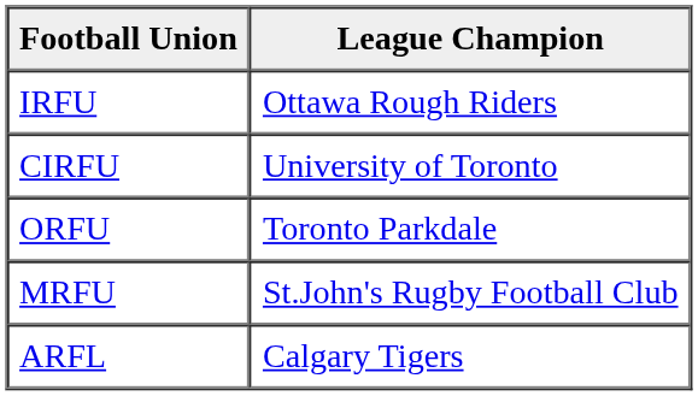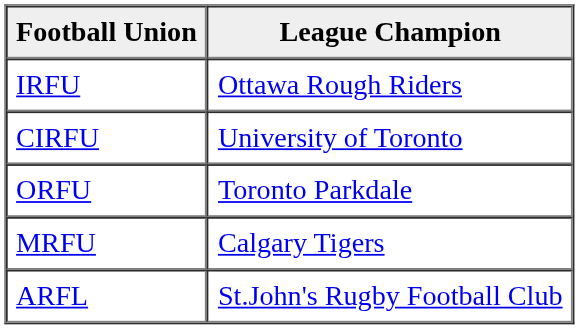 <table border="1" cellpadding="5" cellspacing="0" align="center">
 <tr>
 <th scope="col" style="background:#efefef;">Football Union</th>
 <th scope="col" style="background:#efefef;">League Champion</th>
 </tr>
 <tr>
 <td><a href='#'>IRFU</a></td>
 <td><a href='#'>Ottawa Rough Riders</a></td>
 </tr>
 <tr>
 <td><a href='#'>CIRFU</a></td>
 <td><a href='#'>University of Toronto</a></td>
 </tr>
 <tr>
 <td><a href='#'>ORFU</a></td>
 <td><a href='#'>Toronto Parkdale</a></td>
 </tr>
 <tr>
 <td><a href='#'>MRFU</a></td>
-<td><a href='#'>St.John's Rugby Football Club</a></td>
+<td><a href='#'>Calgary Tigers</a></td>
 </tr>
 <tr>
 <td><a href='#'>ARFL</a></td>
-<td><a href='#'>Calgary Tigers</a></td>
+<td><a href='#'>St.John's Rugby Football Club</a></td>
 </tr>
 <tr>
 </tr>
 </table>
